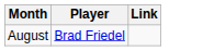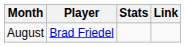 <table class=wikitable>
 <tr>
 <th>Month</th>
 <th>Player</th>
+<th>Stats</th>
 <th>Link</th>
 </tr>
 <tr>
 <td>August</td>
 <td> <a href='#'>Brad Friedel</a></td>
 <td></td>
+<td></td>
 </tr>
 </table>
